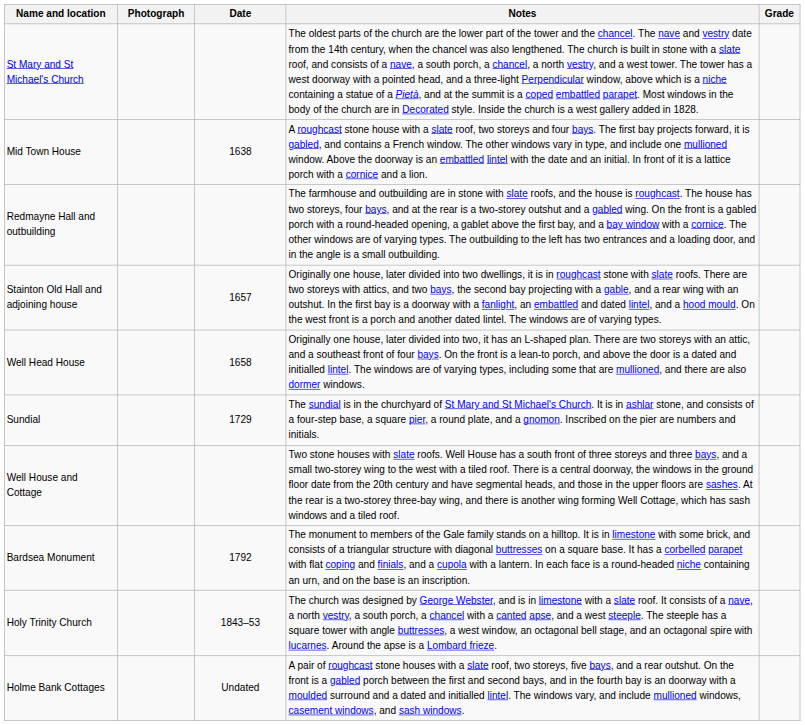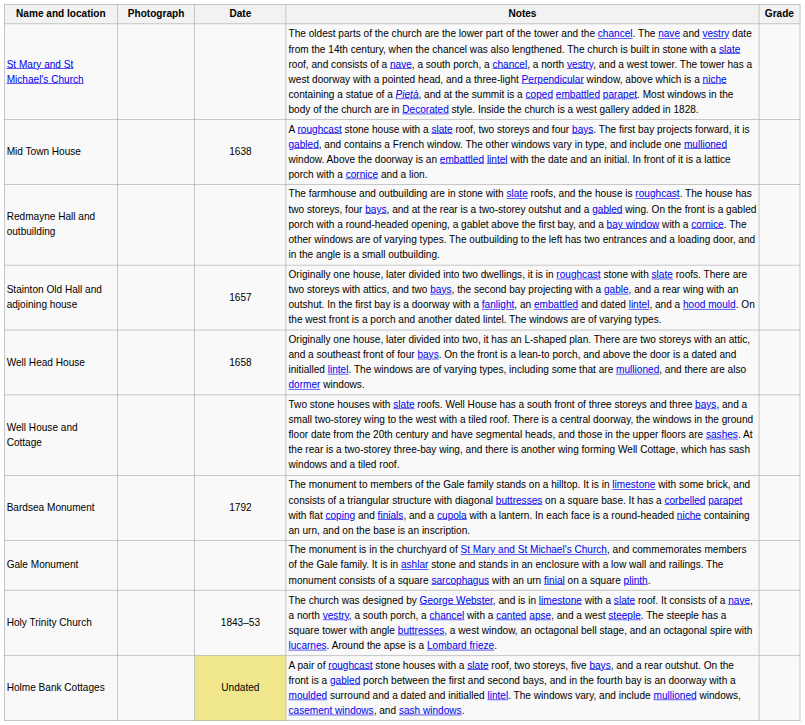 <table class="wikitable sortable plainrowheaders" style="width:100%; border:0; text-align:left; line-height:150%;">
 <tr>
 <th scope="col"  style="width:150px">Name and location</th>
 <th scope="col"  style="width:100px" class="unsortable">Photograph</th>
 <th scope="col"  style="width:120px">Date</th>
 <th scope="col"  style="width:650px" class="unsortable">Notes</th>
 <th scope="col"  style="width:50px">Grade</th>
 </tr>
 <tr>
 <td><a href='#'>St Mary and St Michael's Church</a><br><small></small></td>
 <td></td>
 <td align="center"></td>
 <td>The oldest parts of the church are the lower part of the tower and the <a href='#'>chancel</a>.  The <a href='#'>nave</a> and <a href='#'>vestry</a> date from the 14th century, when the chancel was also lengthened.  The church is built in stone with a <a href='#'>slate</a> roof, and consists of a <a href='#'>nave</a>, a south porch, a <a href='#'>chancel</a>, a north <a href='#'>vestry</a>, and a west tower.  The tower has a west doorway with a pointed head, and a three-light <a href='#'>Perpendicular</a> window, above which is a <a href='#'>niche</a> containing a statue of a <em><a href='#'>Pietà</a></em>, and at the summit is a <a href='#'>coped</a> <a href='#'>embattled</a> <a href='#'>parapet</a>.  Most windows in the body of the church are in <a href='#'>Decorated</a> style.  Inside the church is a west gallery added in 1828.</td>
 <td align="center" ></td>
 </tr>
 <tr>
 <td>Mid Town House<br><small></small></td>
 <td></td>
 <td align="center">1638</td>
 <td>A <a href='#'>roughcast</a> stone house with a <a href='#'>slate</a> roof, two storeys and four <a href='#'>bays</a>.  The first bay projects forward, it is <a href='#'>gabled</a>, and contains a French window.  The other windows vary in type, and include one <a href='#'>mullioned</a> window.  Above the doorway is an <a href='#'>embattled</a> <a href='#'>lintel</a> with the date and an initial.  In front of it is a lattice porch with a <a href='#'>cornice</a> and a lion.</td>
 <td align="center" ></td>
 </tr>
 <tr>
 <td>Redmayne Hall and outbuilding<br><small></small></td>
 <td></td>
 <td align="center"></td>
 <td>The farmhouse and outbuilding are in stone with <a href='#'>slate</a> roofs, and the house is <a href='#'>roughcast</a>.  The house has two storeys, four <a href='#'>bays</a>, and at the rear is a two-storey outshut and a <a href='#'>gabled</a> wing.  On the front is a gabled porch with a round-headed opening, a gablet above the first bay, and a <a href='#'>bay window</a> with a <a href='#'>cornice</a>.  The other windows are of varying types.  The outbuilding to the left has two entrances and a loading door, and in the angle is a small outbuilding.</td>
 <td align="center" ></td>
 </tr>
 <tr>
 <td>Stainton Old Hall and adjoining house<br><small></small></td>
 <td></td>
 <td align="center">1657</td>
 <td>Originally one house, later divided into two dwellings, it is in <a href='#'>roughcast</a> stone with <a href='#'>slate</a> roofs.  There are two storeys with attics, and two <a href='#'>bays</a>, the second bay projecting with a <a href='#'>gable</a>, and a rear wing with an outshut.  In the first bay is a doorway with a <a href='#'>fanlight</a>, an <a href='#'>embattled</a> and dated <a href='#'>lintel</a>, and a <a href='#'>hood mould</a>.  On the west front is a porch and another dated lintel.  The windows are of varying types.</td>
 <td align="center" ></td>
 </tr>
 <tr>
 <td>Well Head House<br><small></small></td>
 <td></td>
 <td align="center">1658</td>
 <td>Originally one house, later divided into two, it has an L-shaped plan.  There are two storeys with an attic, and a southeast front of four <a href='#'>bays</a>.  On the front is a lean-to porch, and above the door is a dated and initialled <a href='#'>lintel</a>.  The windows are of varying types, including some that are <a href='#'>mullioned</a>, and there are also <a href='#'>dormer</a> windows.</td>
 <td align="center" ></td>
 </tr>
 <tr>
-<td>Sundial<br><small></small></td>
-<td></td>
-<td align="center">1729</td>
-<td>The <a href='#'>sundial</a> is in the churchyard of <a href='#'>St Mary and St Michael's Church</a>.  It is in <a href='#'>ashlar</a> stone, and consists of a four-step base, a square <a href='#'>pier</a>, a round plate, and a <a href='#'>gnomon</a>.  Inscribed on the pier are numbers and initials.</td>
-<td align="center" ></td>
-</tr>
-<tr>
 <td>Well House and Cottage<br><small></small></td>
 <td></td>
 <td align="center"></td>
 <td>Two stone houses with <a href='#'>slate</a> roofs.  Well House has a south front of three storeys and three <a href='#'>bays</a>, and a small two-storey wing to the west with a tiled roof.  There is a central doorway, the windows in the ground floor date from the 20th century and have segmental heads, and those in the upper floors are <a href='#'>sashes</a>.  At the rear is a two-storey three-bay wing, and there is another wing forming Well Cottage, which has sash windows and a tiled roof.</td>
 <td align="center" ></td>
 </tr>
 <tr>
 <td>Bardsea Monument<br><small></small></td>
 <td></td>
 <td align="center">1792</td>
 <td>The monument to members of the Gale family stands on a hilltop.  It is in <a href='#'>limestone</a> with some brick, and consists of a triangular structure with diagonal <a href='#'>buttresses</a> on a square base.  It has a <a href='#'>corbelled</a> <a href='#'>parapet</a> with flat <a href='#'>coping</a> and <a href='#'>finials</a>, and a <a href='#'>cupola</a> with a lantern.  In each face is a round-headed <a href='#'>niche</a> containing an urn, and on the base is an inscription.</td>
 <td align="center" ></td>
 </tr>
 <tr>
+<td>Gale Monument<br><small></small></td>
+<td></td>
+<td align="center"></td>
+<td>The monument is in the churchyard of <a href='#'>St Mary and St Michael's Church</a>, and commemorates members of the Gale family.  It is in <a href='#'>ashlar</a> stone and stands in an enclosure with a low wall and railings.  The monument consists of a square <a href='#'>sarcophagus</a> with an urn <a href='#'>finial</a> on a square <a href='#'>plinth</a>.</td>
+<td align="center" ></td>
+</tr>
+<tr>
 <td>Holy Trinity Church<br><small></small></td>
 <td></td>
 <td align="center">1843–53</td>
 <td>The church was designed by <a href='#'>George Webster</a>, and is in <a href='#'>limestone</a> with a <a href='#'>slate</a> roof.  It consists of a <a href='#'>nave</a>, a north <a href='#'>vestry</a>, a south porch, a <a href='#'>chancel</a> with a <a href='#'>canted</a> <a href='#'>apse</a>, and a west <a href='#'>steeple</a>.  The steeple has a square tower with angle <a href='#'>buttresses</a>, a west window, an octagonal bell stage, and an octagonal spire with <a href='#'>lucarnes</a>.  Around the apse is a <a href='#'>Lombard frieze</a>.</td>
 <td align="center" ></td>
 </tr>
 <tr>
 <td>Holme Bank Cottages<br><small></small></td>
 <td></td>
-<td align="center">Undated</td>
+<td align="center" style="background: khaki;">Undated</td>
 <td>A pair of <a href='#'>roughcast</a> stone houses with a <a href='#'>slate</a> roof, two storeys, five <a href='#'>bays</a>, and a rear outshut.  On the front is a <a href='#'>gabled</a> porch between the first and second bays, and in the fourth bay is an doorway with a <a href='#'>moulded</a> surround and a dated and initialled <a href='#'>lintel</a>.  The windows vary, and include <a href='#'>mullioned</a> windows, <a href='#'>casement windows</a>, and <a href='#'>sash windows</a>.</td>
 <td align="center" ></td>
 </tr>
 <tr>
 </tr>
 </table>
